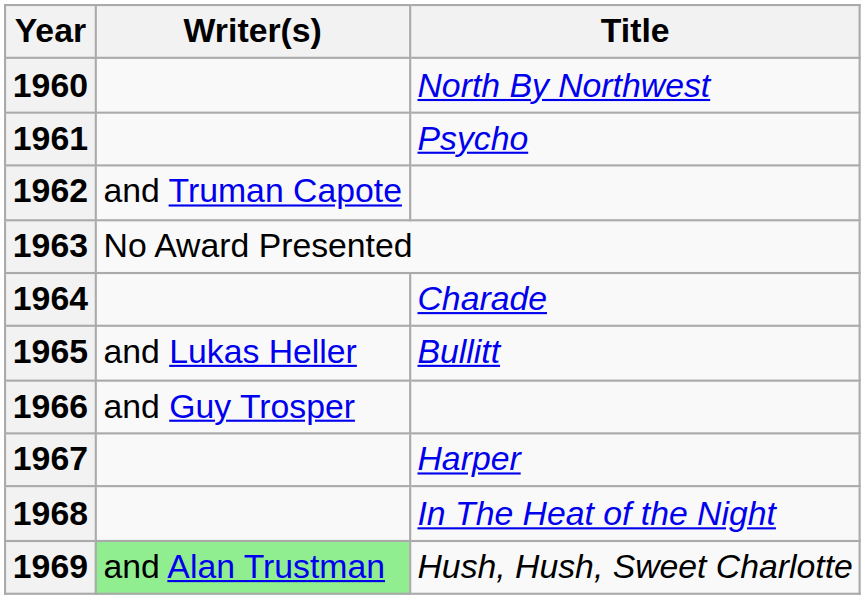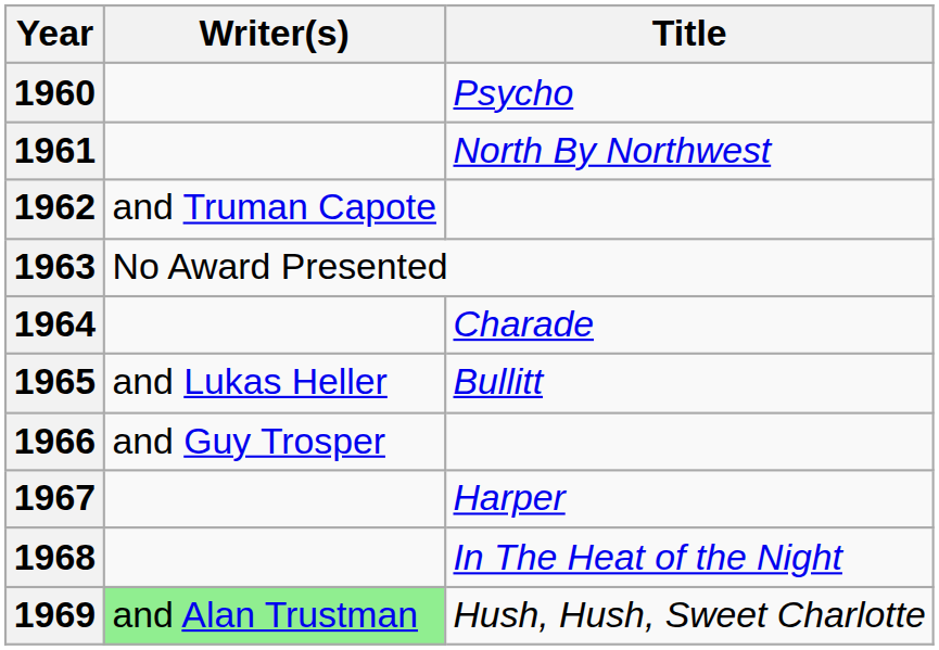 <table class="wikitable sortable mw-collapsible">
 <tr>
 <th>Year</th>
 <th>Writer(s)</th>
 <th>Title</th>
 </tr>
 <tr>
 <th>1960</th>
 <td></td>
-<td><em><a href='#'>North By Northwest</a></em></td>
+<td><em><a href='#'>Psycho</a></em></td>
 </tr>
 <tr>
 <th>1961</th>
 <td></td>
-<td><em><a href='#'>Psycho</a></em></td>
+<td><em><a href='#'>North By Northwest</a></em></td>
 </tr>
 <tr>
 <th>1962</th>
 <td> and <a href='#'>Truman Capote</a></td>
 <td><em></em></td>
 </tr>
 <tr>
 <th>1963</th>
 <td colspan="2">No Award Presented</td>
 </tr>
 <tr>
 <th>1964</th>
 <td></td>
 <td><a href='#'><em>Charade</em></a></td>
 </tr>
 <tr>
 <th>1965</th>
 <td> and <a href='#'>Lukas Heller</a></td>
 <td><em><a href='#'>Bullitt</a></em></td>
 </tr>
 <tr>
 <th>1966</th>
 <td> and <a href='#'>Guy Trosper</a></td>
 <td><em></em></td>
 </tr>
 <tr>
 <th>1967</th>
 <td></td>
 <td><em><a href='#'>Harper</a></em></td>
 </tr>
 <tr>
 <th>1968</th>
 <td></td>
 <td><em><a href='#'>In The Heat of the Night</a></em></td>
 </tr>
 <tr>
 <th>1969</th>
 <td style="background: lightgreen;"> and <a href='#'>Alan Trustman</a></td>
 <td><em>Hush, Hush, Sweet Charlotte</em></td>
 </tr>
 </table>
